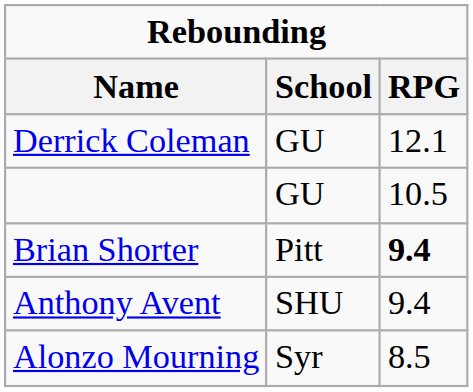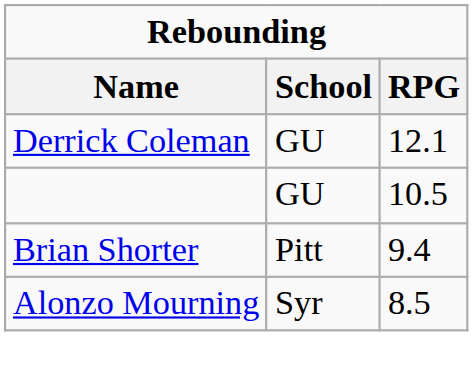 <table class="wikitable">
 <tr>
 <td colspan=3 style="text-align:center;"><strong>Rebounding</strong></td>
 </tr>
 <tr>
 <th>Name</th>
 <th>School</th>
 <th>RPG</th>
 </tr>
 <tr>
 <td><a href='#'>Derrick Coleman</a></td>
 <td>GU</td>
 <td>12.1</td>
 </tr>
 <tr>
 <td></td>
 <td>GU</td>
 <td>10.5</td>
 </tr>
 <tr>
 <td><a href='#'>Brian Shorter</a></td>
 <td>Pitt</td>
-<td><strong>9.4</strong></td>
-</tr>
-<tr>
-<td><a href='#'>Anthony Avent</a></td>
-<td>SHU</td>
 <td>9.4</td>
 </tr>
 <tr>
 <td><a href='#'>Alonzo Mourning</a></td>
 <td>Syr</td>
 <td>8.5</td>
 </tr>
 </table>
